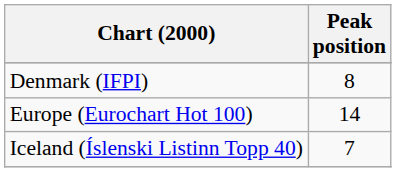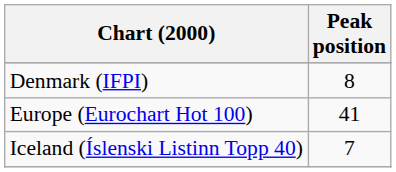 <table class="wikitable sortable">
 <tr>
 <th>Chart (2000)</th>
 <th>Peak<br>position</th>
 </tr>
 <tr>
 </tr>
 <tr>
 <td>Denmark (<a href='#'>IFPI</a>)</td>
 <td align="center">8</td>
 </tr>
 <tr>
 <td>Europe (<a href='#'>Eurochart Hot 100</a>)</td>
-<td align="center">14</td>
+<td align="center">41</td>
 </tr>
 <tr>
 <td>Iceland (<a href='#'>Íslenski Listinn Topp 40</a>)</td>
 <td align="center">7</td>
 </tr>
 <tr>
 </tr>
 <tr>
 </tr>
 <tr>
 </tr>
 <tr>
 </tr>
 </table>
